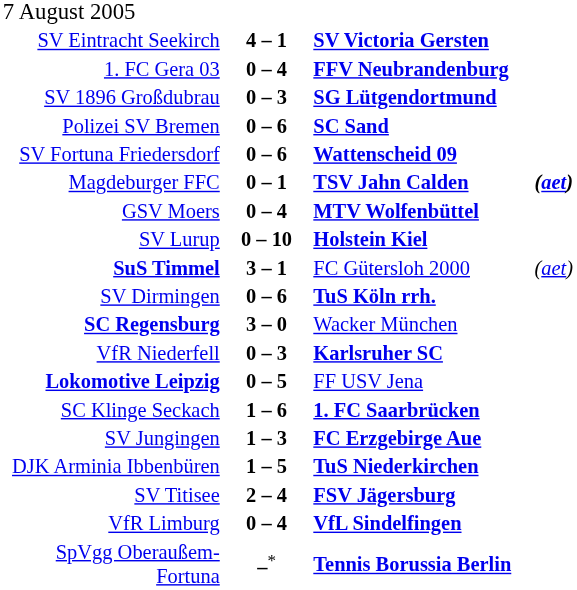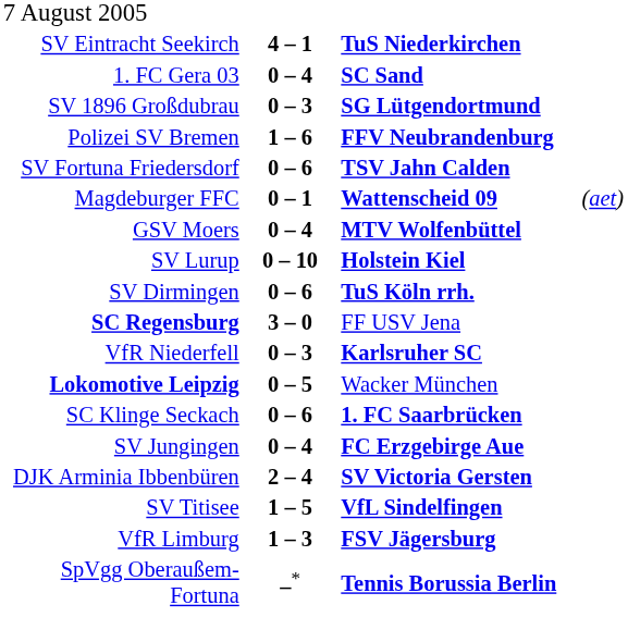 <table width=100% cellspacing=1>
 <tr>
 <th width=25%></th>
 <th width=10%></th>
 <th width=25%></th>
 </tr>
 <tr>
 <td>7 August 2005</td>
 </tr>
 <tr style=font-size:90%>
 <td align=right><a href='#'>SV Eintracht Seekirch</a></td>
 <td align=center><strong>4 – 1</strong></td>
-<td><strong><a href='#'>SV Victoria Gersten</a></strong></td>
+<td><strong><a href='#'>TuS Niederkirchen</a></strong></td>
 </tr>
 <tr style=font-size:90%>
 <td align=right><a href='#'>1. FC Gera 03</a></td>
 <td align=center><strong>0 – 4</strong></td>
-<td><strong><a href='#'>FFV Neubrandenburg</a></strong></td>
+<td><strong><a href='#'>SC Sand</a></strong></td>
 </tr>
 <tr style=font-size:90%>
 <td align=right><a href='#'>SV 1896 Großdubrau</a></td>
 <td align=center><strong>0 – 3</strong></td>
 <td><strong><a href='#'>SG Lütgendortmund</a></strong></td>
 </tr>
 <tr style=font-size:90%>
 <td align=right><a href='#'>Polizei SV Bremen</a></td>
-<td align=center><strong>0 – 6</strong></td>
-<td><strong><a href='#'>SC Sand</a></strong></td>
+<td align=center><strong>1 – 6</strong></td>
+<td><strong><a href='#'>FFV Neubrandenburg</a></strong></td>
 </tr>
 <tr style=font-size:90%>
 <td align=right><a href='#'>SV Fortuna Friedersdorf</a></td>
 <td align=center><strong>0 – 6</strong></td>
-<td><strong><a href='#'>Wattenscheid 09</a></strong></td>
+<td><strong><a href='#'>TSV Jahn Calden</a></strong></td>
 </tr>
 <tr style=font-size:90%>
 <td align=right><a href='#'>Magdeburger FFC</a></td>
 <td align=center><strong>0 – 1</strong></td>
-<td><strong><a href='#'>TSV Jahn Calden</a></strong></td>
-<td><strong><em>(<a href='#'>aet</a>)</em></strong></td>
+<td><strong><a href='#'>Wattenscheid 09</a></strong></td>
+<td><em>(<a href='#'>aet</a>)</em></td>
 </tr>
 <tr style=font-size:90%>
 <td align=right><a href='#'>GSV Moers</a></td>
 <td align=center><strong>0 – 4</strong></td>
 <td><strong><a href='#'>MTV Wolfenbüttel</a></strong></td>
 </tr>
 <tr style=font-size:90%>
 <td align=right><a href='#'>SV Lurup</a></td>
 <td align=center><strong>0 – 10</strong></td>
 <td><strong><a href='#'>Holstein Kiel</a></strong></td>
 </tr>
 <tr style=font-size:90%>
-<td align=right><strong><a href='#'>SuS Timmel</a></strong></td>
-<td align=center><strong>3 – 1</strong></td>
-<td><a href='#'>FC Gütersloh 2000</a></td>
-<td><em>(<a href='#'>aet</a>)</em></td>
-</tr>
-<tr style=font-size:90%>
 <td align=right><a href='#'>SV Dirmingen</a></td>
 <td align=center><strong>0 – 6</strong></td>
 <td><strong><a href='#'>TuS Köln rrh.</a></strong></td>
 </tr>
 <tr style=font-size:90%>
 <td align=right><strong><a href='#'>SC Regensburg</a></strong></td>
 <td align=center><strong>3 – 0</strong></td>
-<td><a href='#'>Wacker München</a></td>
+<td><a href='#'>FF USV Jena</a></td>
 </tr>
 <tr style=font-size:90%>
 <td align=right><a href='#'>VfR Niederfell</a></td>
 <td align=center><strong>0 – 3</strong></td>
 <td><strong><a href='#'>Karlsruher SC</a></strong></td>
 </tr>
 <tr style=font-size:90%>
 <td align=right><strong><a href='#'>Lokomotive Leipzig</a></strong></td>
 <td align=center><strong>0 – 5</strong></td>
-<td><a href='#'>FF USV Jena</a></td>
+<td><a href='#'>Wacker München</a></td>
 </tr>
 <tr style=font-size:90%>
 <td align=right><a href='#'>SC Klinge Seckach</a></td>
-<td align=center><strong>1 – 6</strong></td>
+<td align=center><strong>0 – 6</strong></td>
 <td><strong><a href='#'>1. FC Saarbrücken</a></strong></td>
 </tr>
 <tr style=font-size:90%>
 <td align=right><a href='#'>SV Jungingen</a></td>
-<td align=center><strong>1 – 3</strong></td>
+<td align=center><strong>0 – 4</strong></td>
 <td><strong><a href='#'>FC Erzgebirge Aue</a></strong></td>
 </tr>
 <tr style=font-size:90%>
 <td align=right><a href='#'>DJK Arminia Ibbenbüren</a></td>
-<td align=center><strong>1 – 5</strong></td>
-<td><strong><a href='#'>TuS Niederkirchen</a></strong></td>
+<td align=center><strong>2 – 4</strong></td>
+<td><strong><a href='#'>SV Victoria Gersten</a></strong></td>
 </tr>
 <tr style=font-size:90%>
 <td align=right><a href='#'>SV Titisee</a></td>
-<td align=center><strong>2 – 4</strong></td>
-<td><strong><a href='#'>FSV Jägersburg</a></strong></td>
+<td align=center><strong>1 – 5</strong></td>
+<td><strong><a href='#'>VfL Sindelfingen</a></strong></td>
 </tr>
 <tr style=font-size:90%>
 <td align=right><a href='#'>VfR Limburg</a></td>
-<td align=center><strong>0 – 4</strong></td>
-<td><strong><a href='#'>VfL Sindelfingen</a></strong></td>
+<td align=center><strong>1 – 3</strong></td>
+<td><strong><a href='#'>FSV Jägersburg</a></strong></td>
 </tr>
 <tr style=font-size:90%>
 <td align=right><a href='#'>SpVgg Oberaußem-Fortuna</a></td>
 <td align=center><strong>–</strong><sup>*</sup></td>
 <td><strong><a href='#'>Tennis Borussia Berlin</a></strong></td>
 </tr>
 </table>
